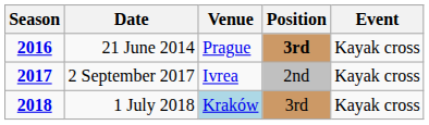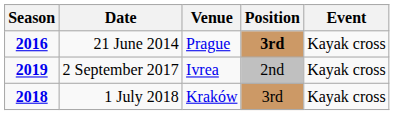 <table class="wikitable" style="text-align:center; font-size:95%;">
 <tr>
 <th>Season</th>
 <th>Date</th>
 <th>Venue</th>
 <th>Position</th>
 <th>Event</th>
 </tr>
 <tr>
 <td><strong><a href='#'>2016</a></strong></td>
 <td align=right>21 June 2014</td>
 <td align=left><a href='#'>Prague</a></td>
 <td bgcolor=cc9966><strong>3rd</strong></td>
 <td>Kayak cross</td>
 </tr>
 <tr>
-<td><strong><a href='#'>2017</a></strong></td>
+<td><strong><a href='#'>2019</a></strong></td>
 <td align=right>2 September 2017</td>
 <td align=left><a href='#'>Ivrea</a></td>
 <td bgcolor=silver>2nd</td>
 <td>Kayak cross</td>
 </tr>
 <tr>
 <td><strong><a href='#'>2018</a></strong></td>
 <td align=right>1 July 2018</td>
-<td align=left style="background: lightblue;"><a href='#'>Kraków</a></td>
+<td align=left><a href='#'>Kraków</a></td>
 <td bgcolor=cc9966>3rd</td>
 <td>Kayak cross</td>
 </tr>
 </table>
